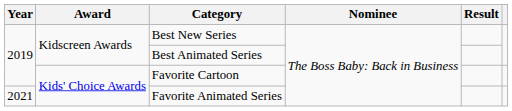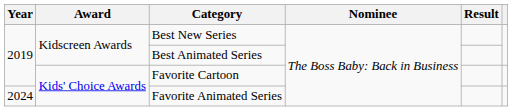 <table class="wikitable sortable">
 <tr>
 <th>Year</th>
 <th>Award</th>
 <th>Category</th>
 <th>Nominee</th>
 <th>Result</th>
 <th class="unsortable"></th>
 </tr>
 <tr>
 <td rowspan="3">2019</td>
 <td rowspan="2">Kidscreen Awards</td>
 <td>Best New Series</td>
 <td rowspan=4><em>The Boss Baby: Back in Business</em></td>
 <td></td>
 <td rowspan="2"></td>
 </tr>
 <tr>
 <td>Best Animated Series</td>
 <td></td>
 </tr>
 <tr>
 <td rowspan="2"><a href='#'>Kids' Choice Awards</a></td>
 <td>Favorite Cartoon</td>
 <td></td>
 <td></td>
 </tr>
 <tr>
-<td>2021</td>
+<td>2024</td>
 <td>Favorite Animated Series</td>
 <td></td>
 <td></td>
 </tr>
 </table>
